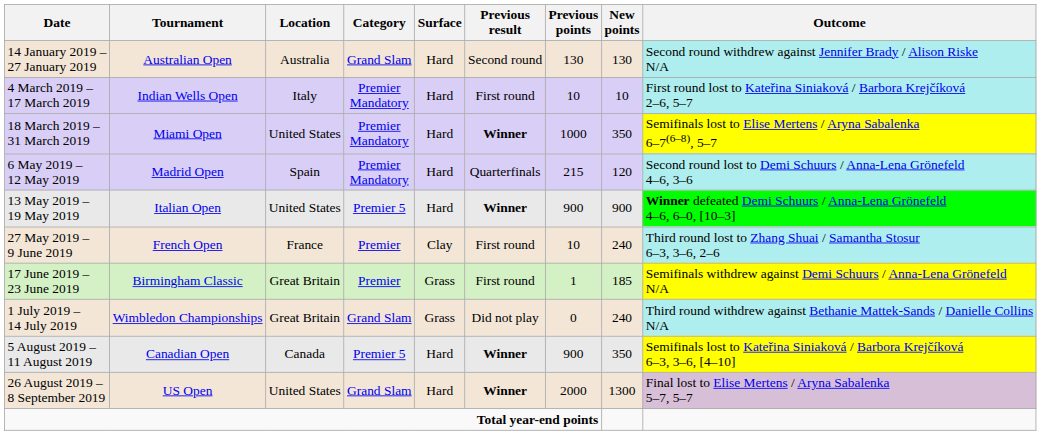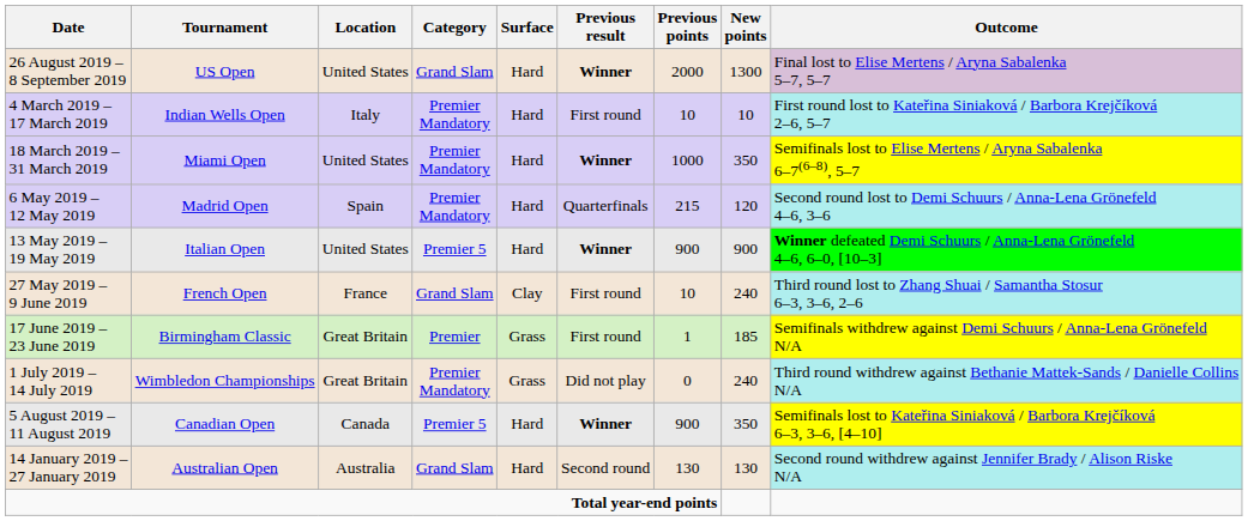 <table class="wikitable">
 <tr>
 <th>Date</th>
 <th>Tournament</th>
 <th>Location</th>
 <th>Category</th>
 <th>Surface</th>
 <th>Previous<br>result</th>
 <th>Previous<br>points</th>
 <th>New<br>points</th>
 <th>Outcome</th>
 </tr>
 <tr style="background:#f3e6d7">
-<td>14 January 2019 –<br>27 January 2019</td>
-<td style="text-align:center"><a href='#'>Australian Open</a></td>
-<td style="text-align:center">Australia</td>
+<td>26 August 2019 –<br>8 September 2019</td>
+<td style="text-align:center"><a href='#'>US Open</a></td>
+<td style="text-align:center">United States</td>
 <td style="text-align:center"><a href='#'>Grand Slam</a></td>
 <td style="text-align:center">Hard</td>
-<td style="text-align:center">Second round</td>
-<td style="text-align:center">130</td>
-<td style="text-align:center">130</td>
-<td style="background:#afeeee">Second round withdrew against  <a href='#'>Jennifer Brady</a> /  <a href='#'>Alison Riske</a><br>N/A</td>
+<td style="text-align:center"><strong>Winner</strong></td>
+<td style="text-align:center">2000</td>
+<td style="text-align:center">1300</td>
+<td style="background:thistle">Final lost to  <a href='#'>Elise Mertens</a> /  <a href='#'>Aryna Sabalenka</a><br>5–7, 5–7</td>
 </tr>
 <tr style="background:#d8cef6">
 <td>4 March 2019 –<br>17 March 2019</td>
 <td style="text-align:center"><a href='#'>Indian Wells Open</a></td>
 <td style="text-align:center">Italy</td>
 <td style="text-align:center"><a href='#'>Premier<br>Mandatory</a></td>
 <td style="text-align:center">Hard</td>
 <td style="text-align:center">First round</td>
 <td style="text-align:center">10</td>
 <td style="text-align:center">10</td>
 <td style="background:#afeeee">First round lost to  <a href='#'>Kateřina Siniaková</a> /  <a href='#'>Barbora Krejčíková</a><br>2–6, 5–7</td>
 </tr>
 <tr style="background:#d8cef6">
 <td>18 March 2019 –<br>31 March 2019</td>
 <td style="text-align:center"><a href='#'>Miami Open</a></td>
 <td style="text-align:center">United States</td>
 <td style="text-align:center"><a href='#'>Premier<br>Mandatory</a></td>
 <td style="text-align:center">Hard</td>
 <td style="text-align:center"><strong>Winner</strong></td>
 <td style="text-align:center">1000</td>
 <td style="text-align:center">350</td>
 <td style="background:yellow">Semifinals lost to  <a href='#'>Elise Mertens</a> /  <a href='#'>Aryna Sabalenka</a><br>6–7<sup>(6–8)</sup>, 5–7</td>
 </tr>
 <tr style="background:#d8cef6">
 <td>6 May 2019 –<br>12 May 2019</td>
 <td style="text-align:center"><a href='#'>Madrid Open</a></td>
 <td style="text-align:center">Spain</td>
 <td style="text-align:center"><a href='#'>Premier<br>Mandatory</a></td>
 <td style="text-align:center">Hard</td>
 <td style="text-align:center">Quarterfinals</td>
 <td style="text-align:center">215</td>
 <td style="text-align:center">120</td>
 <td style="background:#afeeee">Second round lost to  <a href='#'>Demi Schuurs</a> /  <a href='#'>Anna-Lena Grönefeld</a><br>4–6, 3–6</td>
 </tr>
 <tr style="background:#e9e9e9">
 <td>13 May 2019 –<br>19 May 2019</td>
 <td style="text-align:center"><a href='#'>Italian Open</a></td>
 <td style="text-align:center">United States</td>
 <td style="text-align:center"><a href='#'>Premier 5</a></td>
 <td style="text-align:center">Hard</td>
 <td style="text-align:center"><strong>Winner</strong></td>
 <td style="text-align:center">900</td>
 <td style="text-align:center">900</td>
 <td style="background:lime"><strong>Winner</strong> defeated  <a href='#'>Demi Schuurs</a> /  <a href='#'>Anna-Lena Grönefeld</a><br>4–6, 6–0, [10–3]</td>
 </tr>
 <tr style="background:#f3e6d7">
 <td>27 May 2019 –<br>9 June 2019</td>
 <td style="text-align:center"><a href='#'>French Open</a></td>
 <td style="text-align:center">France</td>
-<td style="text-align:center"><a href='#'>Premier</a></td>
+<td style="text-align:center"><a href='#'>Grand Slam</a></td>
 <td style="text-align:center">Clay</td>
 <td style="text-align:center">First round</td>
 <td style="text-align:center">10</td>
 <td style="text-align:center">240</td>
 <td style="background:#afeeee">Third round lost to  <a href='#'>Zhang Shuai</a> /  <a href='#'>Samantha Stosur</a><br>6–3, 3–6, 2–6</td>
 </tr>
 <tr style="background:#d4f1c5">
 <td>17 June 2019 –<br>23 June 2019</td>
 <td style="text-align:center"><a href='#'>Birmingham Classic</a></td>
 <td style="text-align:center">Great Britain</td>
 <td style="text-align:center"><a href='#'>Premier</a></td>
 <td style="text-align:center">Grass</td>
 <td style="text-align:center">First round</td>
 <td style="text-align:center">1</td>
 <td style="text-align:center">185</td>
 <td style="background:yellow">Semifinals withdrew against  <a href='#'>Demi Schuurs</a> /  <a href='#'>Anna-Lena Grönefeld</a><br>N/A</td>
 </tr>
 <tr style="background:#f3e6d7">
 <td>1 July 2019 –<br>14 July 2019</td>
 <td style="text-align:center"><a href='#'>Wimbledon Championships</a></td>
 <td style="text-align:center">Great Britain</td>
-<td style="text-align:center"><a href='#'>Grand Slam</a></td>
+<td style="text-align:center"><a href='#'>Premier<br>Mandatory</a></td>
 <td style="text-align:center">Grass</td>
 <td style="text-align:center">Did not play</td>
 <td style="text-align:center">0</td>
 <td style="text-align:center">240</td>
 <td style="background:#afeeee">Third round withdrew against  <a href='#'>Bethanie Mattek-Sands</a> /  <a href='#'>Danielle Collins</a><br>N/A</td>
 </tr>
 <tr style="background:#e9e9e9">
 <td>5 August 2019 –<br>11 August 2019</td>
 <td style="text-align:center"><a href='#'>Canadian Open</a></td>
 <td style="text-align:center">Canada</td>
 <td style="text-align:center"><a href='#'>Premier 5</a></td>
 <td style="text-align:center">Hard</td>
 <td style="text-align:center"><strong>Winner</strong></td>
 <td style="text-align:center">900</td>
 <td style="text-align:center">350</td>
 <td style="background:yellow">Semifinals lost to  <a href='#'>Kateřina Siniaková</a> /  <a href='#'>Barbora Krejčíková</a><br>6–3, 3–6, [4–10]</td>
 </tr>
 <tr style="background:#f3e6d7">
-<td>26 August 2019 –<br>8 September 2019</td>
-<td style="text-align:center"><a href='#'>US Open</a></td>
-<td style="text-align:center">United States</td>
+<td>14 January 2019 –<br>27 January 2019</td>
+<td style="text-align:center"><a href='#'>Australian Open</a></td>
+<td style="text-align:center">Australia</td>
 <td style="text-align:center"><a href='#'>Grand Slam</a></td>
 <td style="text-align:center">Hard</td>
-<td style="text-align:center"><strong>Winner</strong></td>
-<td style="text-align:center">2000</td>
-<td style="text-align:center">1300</td>
-<td style="background:thistle">Final lost to  <a href='#'>Elise Mertens</a> /  <a href='#'>Aryna Sabalenka</a><br>5–7, 5–7</td>
+<td style="text-align:center">Second round</td>
+<td style="text-align:center">130</td>
+<td style="text-align:center">130</td>
+<td style="background:#afeeee">Second round withdrew against  <a href='#'>Jennifer Brady</a> /  <a href='#'>Alison Riske</a><br>N/A</td>
 </tr>
 <tr>
 <td colspan="7" style="text-align:right"><strong>Total year-end points</strong></td>
 <td style="text-align:center"></td>
 <td></td>
 </tr>
 </table>
